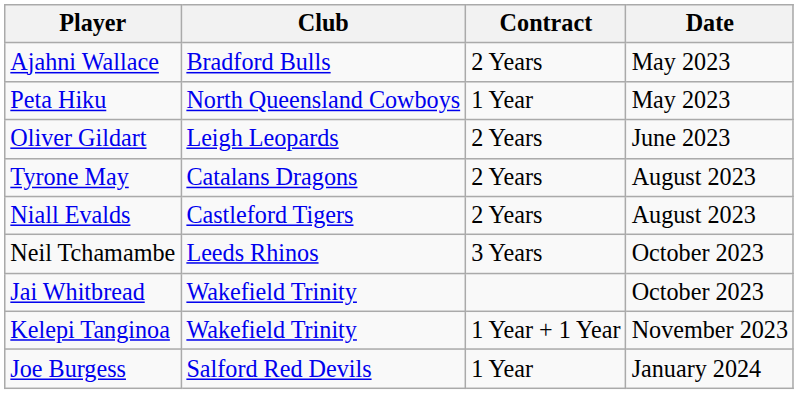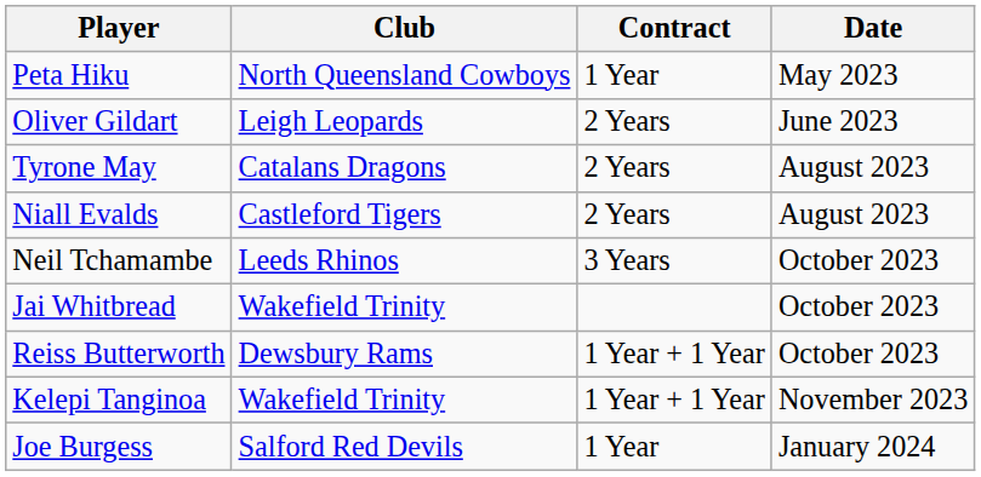 <table class="wikitable">
 <tr>
 <th>Player</th>
 <th>Club</th>
 <th>Contract</th>
 <th>Date</th>
-</tr>
-<tr>
-<td> <a href='#'>Ajahni Wallace</a></td>
-<td> <a href='#'>Bradford Bulls</a></td>
-<td>2 Years</td>
-<td>May 2023</td>
 </tr>
 <tr>
 <td> <a href='#'>Peta Hiku</a></td>
 <td> <a href='#'>North Queensland Cowboys</a></td>
 <td>1 Year</td>
 <td>May 2023</td>
 </tr>
 <tr>
 <td> <a href='#'>Oliver Gildart</a></td>
 <td> <a href='#'>Leigh Leopards</a></td>
 <td>2 Years</td>
 <td>June 2023</td>
 </tr>
 <tr>
 <td> <a href='#'>Tyrone May</a></td>
 <td> <a href='#'>Catalans Dragons</a></td>
 <td>2 Years</td>
 <td>August 2023</td>
 </tr>
 <tr>
 <td> <a href='#'>Niall Evalds</a></td>
 <td> <a href='#'>Castleford Tigers</a></td>
 <td>2 Years</td>
 <td>August 2023</td>
 </tr>
 <tr>
 <td> Neil Tchamambe</td>
 <td> <a href='#'>Leeds Rhinos</a></td>
 <td>3 Years</td>
 <td>October 2023</td>
 </tr>
 <tr>
 <td> <a href='#'>Jai Whitbread</a></td>
 <td> <a href='#'>Wakefield Trinity</a></td>
 <td></td>
 <td>October 2023</td>
 </tr>
 <tr>
+<td> <a href='#'>Reiss Butterworth</a></td>
+<td> <a href='#'>Dewsbury Rams</a></td>
+<td>1 Year + 1 Year</td>
+<td>October 2023</td>
+</tr>
+<tr>
 <td> <a href='#'>Kelepi Tanginoa</a></td>
 <td> <a href='#'>Wakefield Trinity</a></td>
 <td>1 Year + 1 Year</td>
 <td>November 2023</td>
 </tr>
 <tr>
 <td> <a href='#'>Joe Burgess</a></td>
 <td> <a href='#'>Salford Red Devils</a></td>
 <td>1 Year</td>
 <td>January 2024</td>
 </tr>
 </table>
